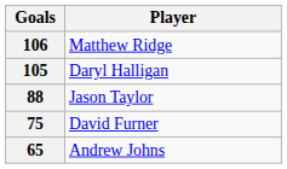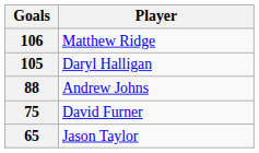 <table class="wikitable" style="text-align:left;">
 <tr>
 <th width=50>Goals</th>
 <th width=200>Player</th>
 </tr>
 <tr>
 <th>106</th>
 <td> <a href='#'>Matthew Ridge</a></td>
 </tr>
 <tr>
 <th>105</th>
 <td> <a href='#'>Daryl Halligan</a></td>
 </tr>
 <tr>
 <th>88</th>
-<td> <a href='#'>Jason Taylor</a></td>
+<td> <a href='#'>Andrew Johns</a></td>
 </tr>
 <tr>
 <th>75</th>
 <td> <a href='#'>David Furner</a></td>
 </tr>
 <tr>
 <th>65</th>
-<td> <a href='#'>Andrew Johns</a></td>
+<td> <a href='#'>Jason Taylor</a></td>
 </tr>
 </table>
